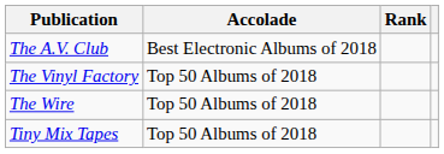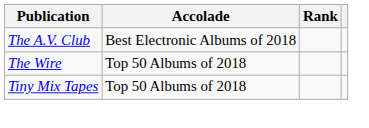 <table class="sortable wikitable">
 <tr>
 <th>Publication</th>
 <th>Accolade</th>
 <th>Rank</th>
 <th class="unsortable"></th>
 </tr>
 <tr>
 <td><em><a href='#'>The A.V. Club</a></em></td>
 <td>Best Electronic Albums of 2018</td>
-<td></td>
-<td></td>
-</tr>
-<tr>
-<td><em><a href='#'>The Vinyl Factory</a></em></td>
-<td>Top 50 Albums of 2018</td>
 <td></td>
 <td></td>
 </tr>
 <tr>
 <td><em><a href='#'>The Wire</a></em></td>
 <td>Top 50 Albums of 2018</td>
 <td></td>
 <td></td>
 </tr>
 <tr>
 <td><em><a href='#'>Tiny Mix Tapes</a></em></td>
 <td>Top 50 Albums of 2018</td>
 <td></td>
 <td></td>
 </tr>
 </table>
